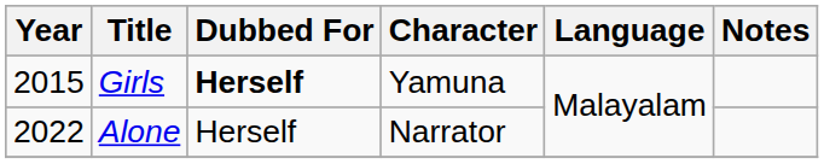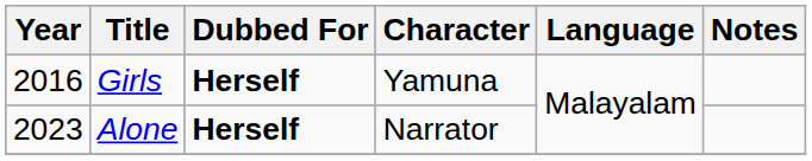 <table class="wikitable sortable">
 <tr>
 <th scope="col">Year</th>
 <th scope="col">Title</th>
 <th scope="col">Dubbed For</th>
 <th scope="col">Character</th>
 <th scope="col">Language</th>
 <th class="unsortable" scope="col">Notes</th>
 </tr>
 <tr>
-<td>2015</td>
+<td>2016</td>
 <td><em><a href='#'>Girls</a></em></td>
 <td><strong>Herself</strong></td>
 <td>Yamuna</td>
 <td rowspan="2">Malayalam</td>
 <td></td>
 </tr>
 <tr>
-<td>2022</td>
+<td>2023</td>
 <td><em><a href='#'>Alone</a></em></td>
-<td>Herself</td>
+<td><strong>Herself</strong></td>
 <td>Narrator</td>
 <td></td>
 </tr>
 <tr>
 </tr>
 </table>
